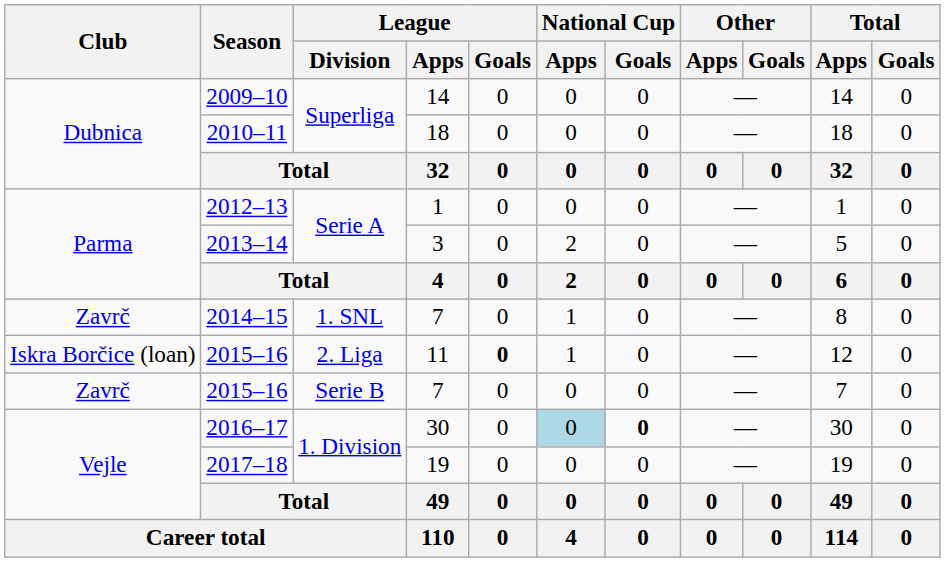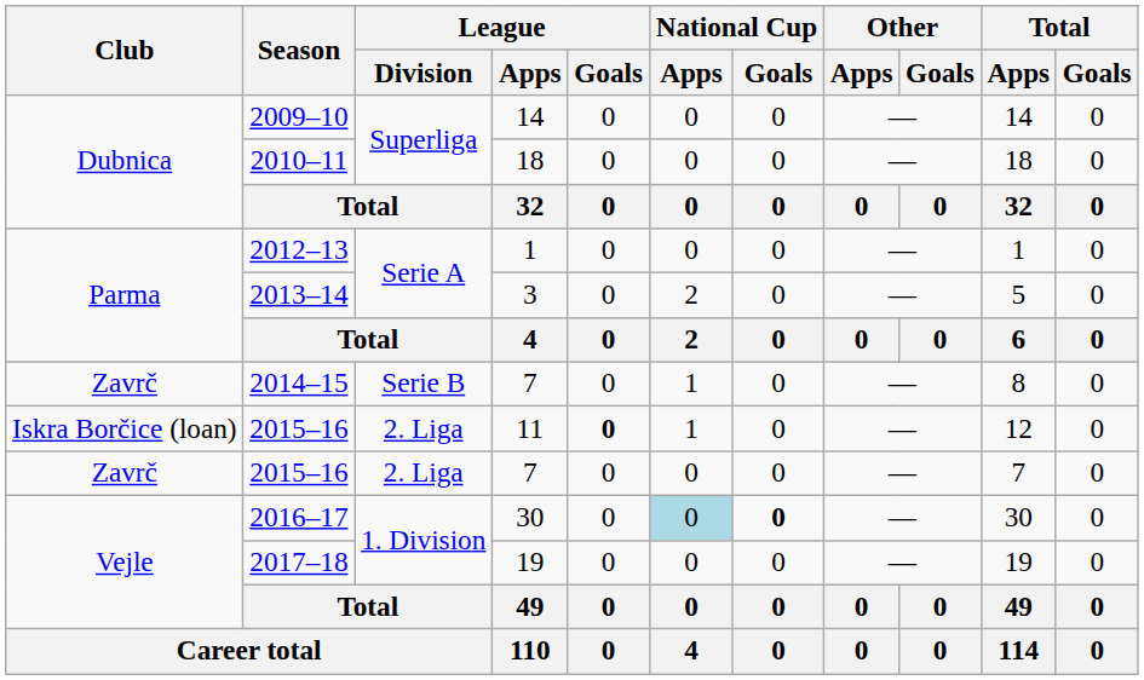 <table class="wikitable" style="text-align:center">
 <tr>
 <th rowspan="2">Club</th>
 <th rowspan="2">Season</th>
 <th colspan="3">League</th>
 <th colspan="2">National Cup</th>
 <th colspan="2">Other</th>
 <th colspan="2">Total</th>
 </tr>
 <tr>
 <th>Division</th>
 <th>Apps</th>
 <th>Goals</th>
 <th>Apps</th>
 <th>Goals</th>
 <th>Apps</th>
 <th>Goals</th>
 <th>Apps</th>
 <th>Goals</th>
 </tr>
 <tr>
 <td rowspan="3"><a href='#'>Dubnica</a></td>
 <td><a href='#'>2009–10</a></td>
 <td rowspan="2"><a href='#'>Superliga</a></td>
 <td>14</td>
 <td>0</td>
 <td>0</td>
 <td>0</td>
 <td colspan="2">—</td>
 <td>14</td>
 <td>0</td>
 </tr>
 <tr>
 <td><a href='#'>2010–11</a></td>
 <td>18</td>
 <td>0</td>
 <td>0</td>
 <td>0</td>
 <td colspan="2">—</td>
 <td>18</td>
 <td>0</td>
 </tr>
 <tr>
 <th colspan="2">Total</th>
 <th>32</th>
 <th>0</th>
 <th>0</th>
 <th>0</th>
 <th>0</th>
 <th>0</th>
 <th>32</th>
 <th>0</th>
 </tr>
 <tr>
 <td rowspan="3"><a href='#'>Parma</a></td>
 <td><a href='#'>2012–13</a></td>
 <td rowspan="2"><a href='#'>Serie A</a></td>
 <td>1</td>
 <td>0</td>
 <td>0</td>
 <td>0</td>
 <td colspan="2">—</td>
 <td>1</td>
 <td>0</td>
 </tr>
 <tr>
 <td><a href='#'>2013–14</a></td>
 <td>3</td>
 <td>0</td>
 <td>2</td>
 <td>0</td>
 <td colspan="2">—</td>
 <td>5</td>
 <td>0</td>
 </tr>
 <tr>
 <th colspan="2">Total</th>
 <th>4</th>
 <th>0</th>
 <th>2</th>
 <th>0</th>
 <th>0</th>
 <th>0</th>
 <th>6</th>
 <th>0</th>
 </tr>
 <tr>
 <td><a href='#'>Zavrč</a></td>
 <td><a href='#'>2014–15</a></td>
-<td><a href='#'>1. SNL</a></td>
+<td><a href='#'>Serie B</a></td>
 <td>7</td>
 <td>0</td>
 <td>1</td>
 <td>0</td>
 <td colspan="2">—</td>
 <td>8</td>
 <td>0</td>
 </tr>
 <tr>
 <td><a href='#'>Iskra Borčice</a> (loan)</td>
 <td><a href='#'>2015–16</a></td>
 <td><a href='#'>2. Liga</a></td>
 <td>11</td>
 <td><strong>0</strong></td>
 <td>1</td>
 <td>0</td>
 <td colspan="2">—</td>
 <td>12</td>
 <td>0</td>
 </tr>
 <tr>
 <td><a href='#'>Zavrč</a></td>
 <td><a href='#'>2015–16</a></td>
-<td><a href='#'>Serie B</a></td>
+<td><a href='#'>2. Liga</a></td>
 <td>7</td>
 <td>0</td>
 <td>0</td>
 <td>0</td>
 <td colspan="2">—</td>
 <td>7</td>
 <td>0</td>
 </tr>
 <tr>
 <td rowspan="3"><a href='#'>Vejle</a></td>
 <td><a href='#'>2016–17</a></td>
 <td rowspan="2"><a href='#'>1. Division</a></td>
 <td>30</td>
 <td>0</td>
 <td style="background: lightblue;">0</td>
 <td><strong>0</strong></td>
 <td colspan="2">—</td>
 <td>30</td>
 <td>0</td>
 </tr>
 <tr>
 <td><a href='#'>2017–18</a></td>
 <td>19</td>
 <td>0</td>
 <td>0</td>
 <td>0</td>
 <td colspan="2">—</td>
 <td>19</td>
 <td>0</td>
 </tr>
 <tr>
 <th colspan="2">Total</th>
 <th>49</th>
 <th>0</th>
 <th>0</th>
 <th>0</th>
 <th>0</th>
 <th>0</th>
 <th>49</th>
 <th>0</th>
 </tr>
 <tr>
 <th colspan="3">Career total</th>
 <th>110</th>
 <th>0</th>
 <th>4</th>
 <th>0</th>
 <th>0</th>
 <th>0</th>
 <th>114</th>
 <th>0</th>
 </tr>
 </table>
